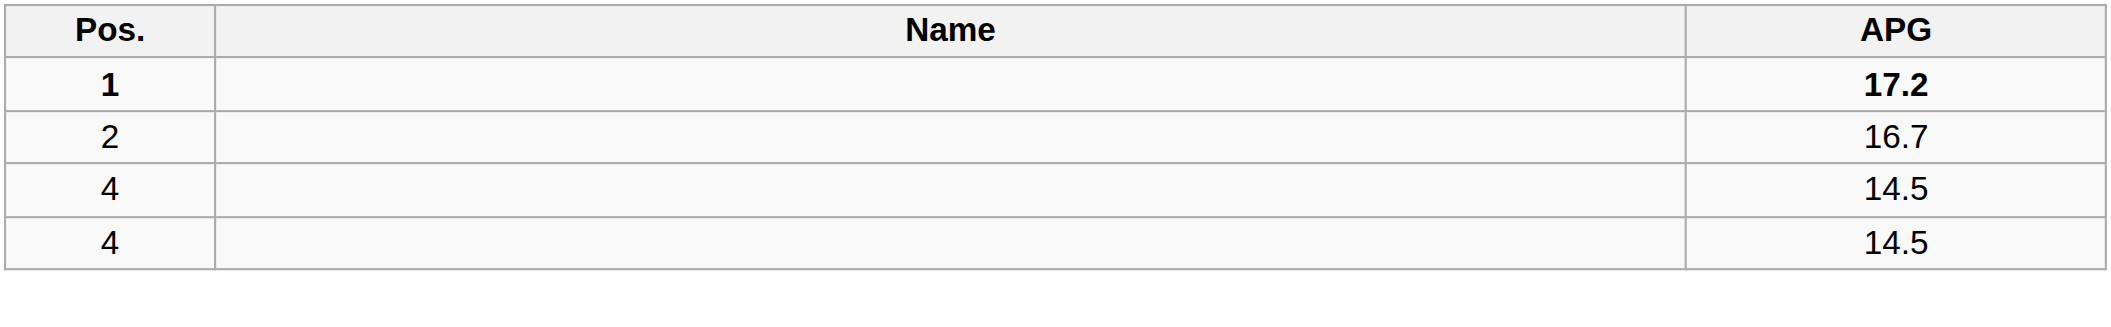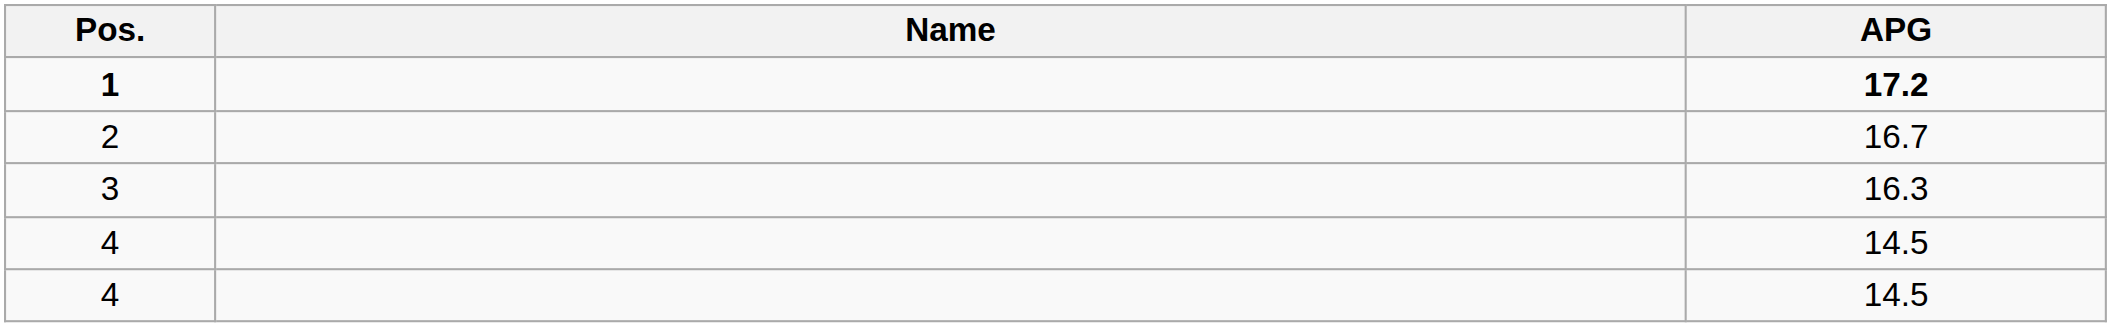 <table class=wikitable width="80%">
 <tr>
 <th width="10%">Pos.</th>
 <th width="70%">Name</th>
 <th width="20%">APG</th>
 </tr>
 <tr>
 <td align=center><strong>1</strong></td>
 <td><strong></strong></td>
 <td align=center><strong>17.2</strong></td>
 </tr>
 <tr>
 <td align=center>2</td>
 <td></td>
 <td align=center>16.7</td>
 </tr>
 <tr>
+<td align=center>3</td>
+<td></td>
+<td align=center>16.3</td>
+</tr>
+<tr>
 <td align=center>4</td>
 <td></td>
 <td align=center>14.5</td>
 </tr>
 <tr>
 <td align=center>4</td>
 <td></td>
 <td align=center>14.5</td>
 </tr>
 </table>
